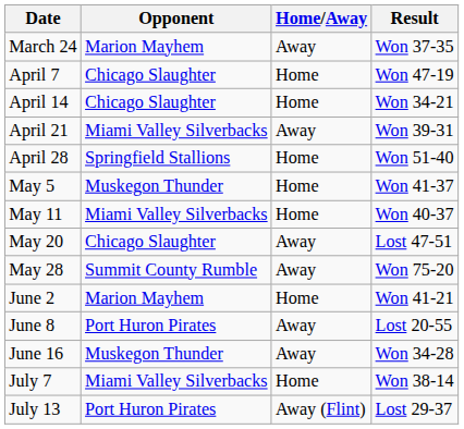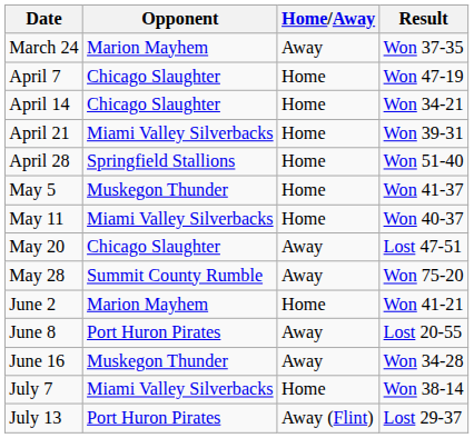 <table class="wikitable">
 <tr>
 <th>Date</th>
 <th>Opponent</th>
 <th><a href='#'>Home</a>/<a href='#'>Away</a></th>
 <th>Result</th>
 </tr>
 <tr>
 <td>March 24</td>
 <td><a href='#'>Marion Mayhem</a></td>
 <td>Away</td>
 <td><a href='#'>Won</a> 37-35</td>
 </tr>
 <tr>
 <td>April 7</td>
 <td><a href='#'>Chicago Slaughter</a></td>
 <td>Home</td>
 <td><a href='#'>Won</a> 47-19</td>
 </tr>
 <tr>
 <td>April 14</td>
 <td><a href='#'>Chicago Slaughter</a></td>
 <td>Home</td>
 <td><a href='#'>Won</a> 34-21</td>
 </tr>
 <tr>
 <td>April 21</td>
 <td><a href='#'>Miami Valley Silverbacks</a></td>
-<td>Away</td>
+<td>Home</td>
 <td><a href='#'>Won</a> 39-31</td>
 </tr>
 <tr>
 <td>April 28</td>
 <td><a href='#'>Springfield Stallions</a></td>
 <td>Home</td>
 <td><a href='#'>Won</a> 51-40</td>
 </tr>
 <tr>
 <td>May 5</td>
 <td><a href='#'>Muskegon Thunder</a></td>
 <td>Home</td>
 <td><a href='#'>Won</a> 41-37</td>
 </tr>
 <tr>
 <td>May 11</td>
 <td><a href='#'>Miami Valley Silverbacks</a></td>
 <td>Home</td>
 <td><a href='#'>Won</a> 40-37</td>
 </tr>
 <tr>
 <td>May 20</td>
 <td><a href='#'>Chicago Slaughter</a></td>
 <td>Away</td>
 <td><a href='#'>Lost</a> 47-51</td>
 </tr>
 <tr>
 <td>May 28</td>
 <td><a href='#'>Summit County Rumble</a></td>
 <td>Away</td>
 <td><a href='#'>Won</a> 75-20</td>
 </tr>
 <tr>
 <td>June 2</td>
 <td><a href='#'>Marion Mayhem</a></td>
 <td>Home</td>
 <td><a href='#'>Won</a> 41-21</td>
 </tr>
 <tr>
 <td>June 8</td>
 <td><a href='#'>Port Huron Pirates</a></td>
 <td>Away</td>
 <td><a href='#'>Lost</a> 20-55</td>
 </tr>
 <tr>
 <td>June 16</td>
 <td><a href='#'>Muskegon Thunder</a></td>
 <td>Away</td>
 <td><a href='#'>Won</a> 34-28</td>
 </tr>
 <tr>
 <td>July 7</td>
 <td><a href='#'>Miami Valley Silverbacks</a></td>
 <td>Home</td>
 <td><a href='#'>Won</a> 38-14</td>
 </tr>
 <tr>
 <td>July 13</td>
 <td><a href='#'>Port Huron Pirates</a></td>
 <td>Away (<a href='#'>Flint</a>)</td>
 <td><a href='#'>Lost</a> 29-37</td>
 </tr>
 </table>
